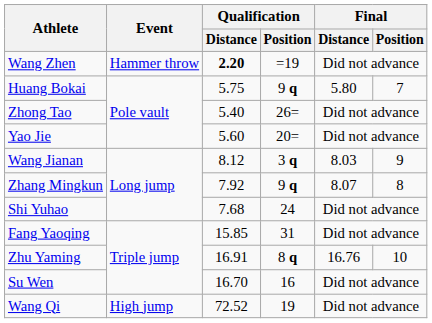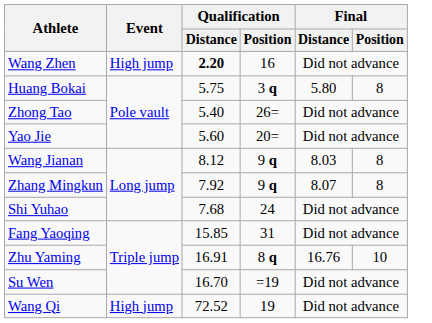 <table class=wikitable style="font-size:90%">
 <tr>
 <th rowspan="2">Athlete</th>
 <th rowspan="2">Event</th>
 <th colspan="2">Qualification</th>
 <th colspan="2">Final</th>
 </tr>
 <tr style="font-size:95%">
 <th>Distance</th>
 <th>Position</th>
 <th>Distance</th>
 <th>Position</th>
 </tr>
 <tr align=center>
 <td align=left><a href='#'>Wang Zhen</a></td>
-<td align=left><a href='#'>Hammer throw</a></td>
+<td align=left><a href='#'>High jump</a></td>
 <td><strong>2.20</strong></td>
-<td>=19</td>
+<td>16</td>
 <td colspan=2>Did not advance</td>
 </tr>
 <tr align=center>
 <td align=left><a href='#'>Huang Bokai</a></td>
 <td align=left rowspan=3><a href='#'>Pole vault</a></td>
 <td>5.75</td>
-<td>9 <strong>q</strong></td>
+<td>3 <strong>q</strong></td>
 <td>5.80</td>
-<td>7</td>
+<td>8</td>
 </tr>
 <tr align=center>
 <td align=left><a href='#'>Zhong Tao</a></td>
 <td>5.40</td>
 <td>26=</td>
 <td colspan=2>Did not advance</td>
 </tr>
 <tr align=center>
 <td align=left><a href='#'>Yao Jie</a></td>
 <td>5.60</td>
 <td>20=</td>
 <td colspan=2>Did not advance</td>
 </tr>
 <tr align=center>
 <td align=left><a href='#'>Wang Jianan</a></td>
 <td align=left rowspan=3><a href='#'>Long jump</a></td>
 <td>8.12</td>
-<td>3 <strong>q</strong></td>
+<td>9 <strong>q</strong></td>
 <td>8.03</td>
-<td>9</td>
+<td>8</td>
 </tr>
 <tr align=center>
 <td align=left><a href='#'>Zhang Mingkun</a></td>
 <td>7.92</td>
 <td>9 <strong>q</strong></td>
 <td>8.07</td>
 <td>8</td>
 </tr>
 <tr align=center>
 <td align=left><a href='#'>Shi Yuhao</a></td>
 <td>7.68</td>
 <td>24</td>
 <td colspan=2>Did not advance</td>
 </tr>
 <tr align=center>
 <td align=left><a href='#'>Fang Yaoqing</a></td>
 <td align=left rowspan=3><a href='#'>Triple jump</a></td>
 <td>15.85</td>
 <td>31</td>
 <td colspan=2>Did not advance</td>
 </tr>
 <tr align=center>
 <td align=left><a href='#'>Zhu Yaming</a></td>
 <td>16.91</td>
 <td>8 <strong>q</strong></td>
 <td>16.76</td>
 <td>10</td>
 </tr>
 <tr align=center>
 <td align=left><a href='#'>Su Wen</a></td>
 <td>16.70</td>
-<td>16</td>
+<td>=19</td>
 <td colspan=2>Did not advance</td>
 </tr>
 <tr align=center>
 <td align=left><a href='#'>Wang Qi</a></td>
 <td align=left><a href='#'>High jump</a></td>
 <td>72.52</td>
 <td>19</td>
 <td colspan=2>Did not advance</td>
 </tr>
 </table>
